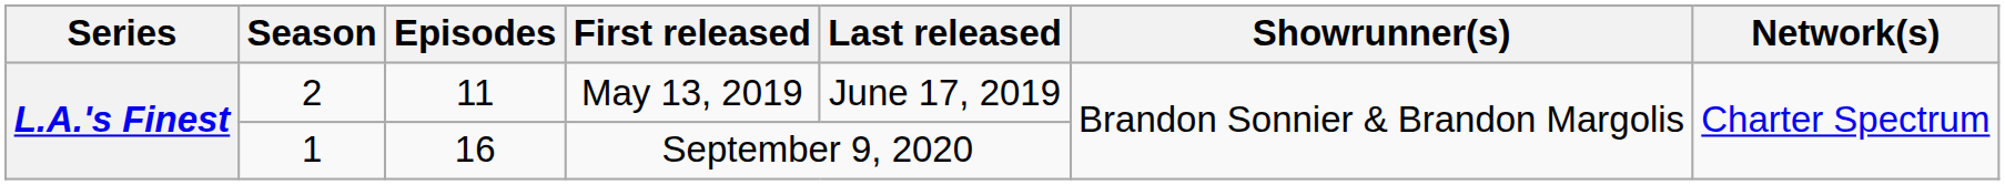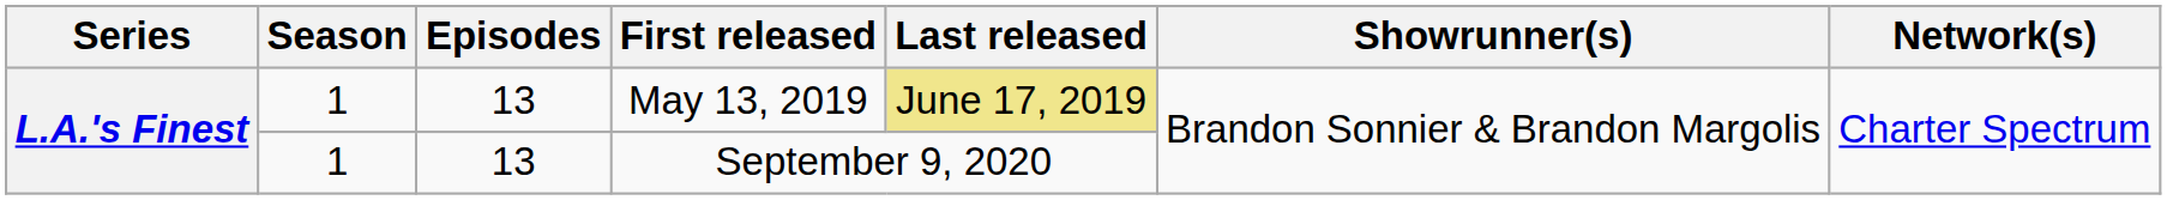 <table class="wikitable plainrowheaders" style="text-align:center;">
 <tr>
 <th>Series</th>
 <th>Season</th>
 <th>Episodes</th>
 <th>First released</th>
 <th>Last released</th>
 <th>Showrunner(s)</th>
 <th>Network(s)</th>
 </tr>
 <tr>
 <th rowspan="2" scope="row"><em><a href='#'>L.A.'s Finest</a></em></th>
-<td>2</td>
-<td>11</td>
+<td>1</td>
+<td>13</td>
 <td>May 13, 2019</td>
-<td>June 17, 2019</td>
+<td style="background: khaki;">June 17, 2019</td>
 <td rowspan="2">Brandon Sonnier & Brandon Margolis</td>
 <td rowspan="2"><a href='#'>Charter Spectrum</a></td>
 </tr>
 <tr>
 <td>1</td>
-<td>16</td>
+<td>13</td>
 <td colspan="2">September 9, 2020</td>
 </tr>
 </table>
